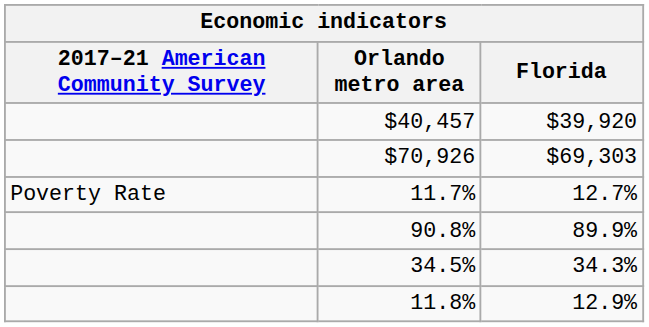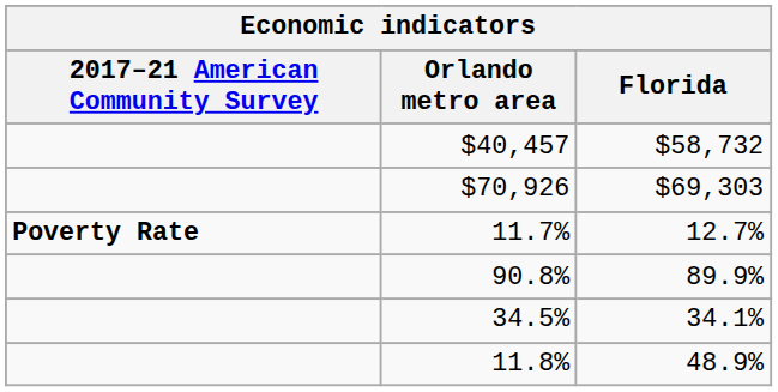 <table class="wikitable" style="font-size: 90%; text-align: right">
 <tr>
 <th colspan="4">Economic indicators</th>
 </tr>
 <tr>
 <th style="width: 14em;">2017–21 <a href='#'>American Community Survey</a></th>
 <th style="width: 7em;">Orlando metro area</th>
 <th style="width: 7em;">Florida</th>
 </tr>
 <tr>
 <td style="text-align:left"></td>
 <td>$40,457</td>
-<td>$39,920</td>
+<td>$58,732</td>
 </tr>
 <tr>
 <td style="text-align:left"></td>
 <td>$70,926</td>
 <td>$69,303</td>
 </tr>
 <tr>
-<td style="text-align:left">Poverty Rate</td>
+<td style="text-align:left"><strong>Poverty Rate</strong></td>
 <td>11.7%</td>
 <td>12.7%</td>
 </tr>
 <tr>
 <td style="text-align:left"></td>
 <td>90.8%</td>
 <td>89.9%</td>
 </tr>
 <tr>
 <td style="text-align:left"></td>
 <td>34.5%</td>
-<td>34.3%</td>
+<td>34.1%</td>
 </tr>
 <tr>
 <td style="text-align:left"></td>
 <td>11.8%</td>
-<td>12.9%</td>
+<td>48.9%</td>
 </tr>
 </table>
